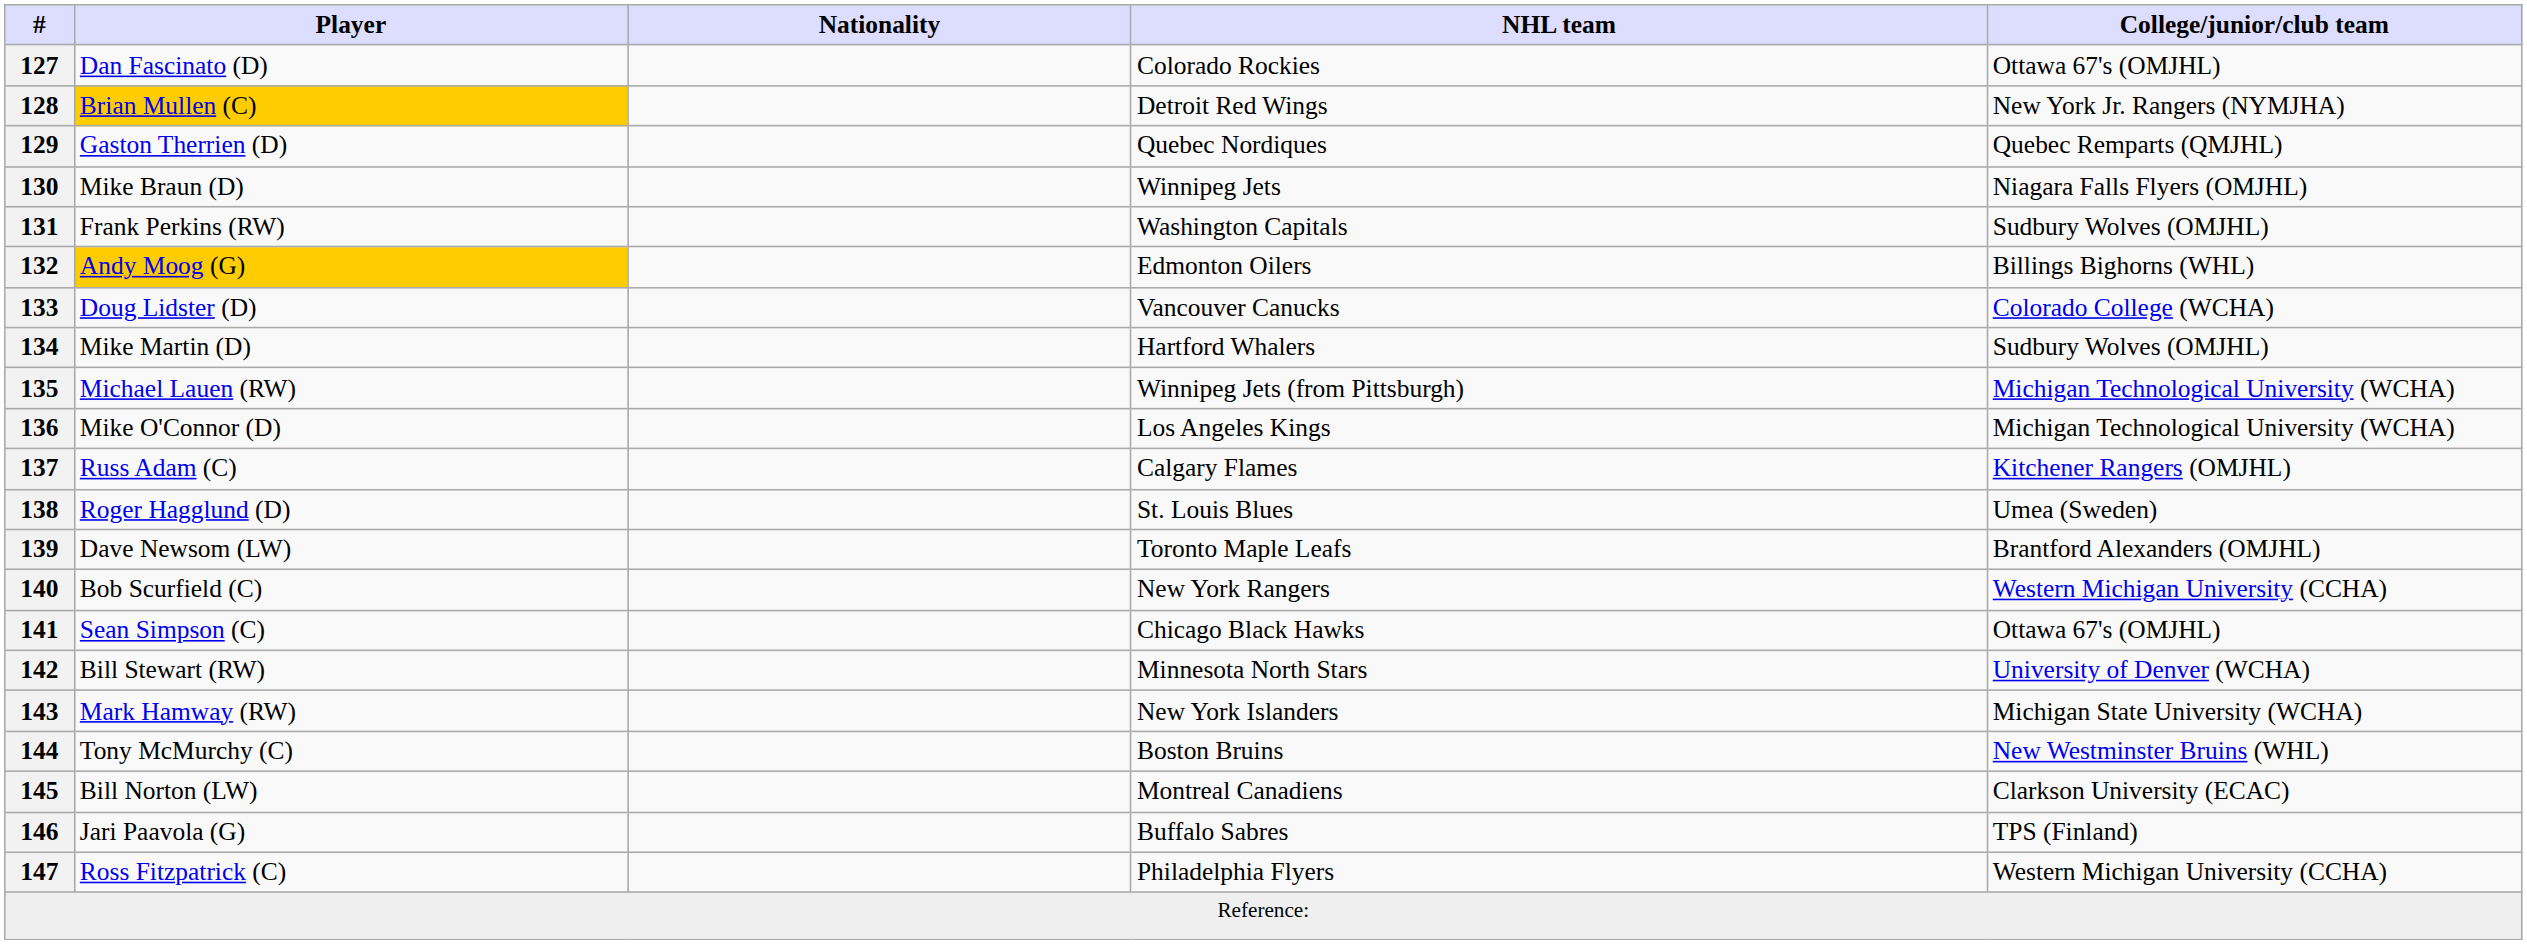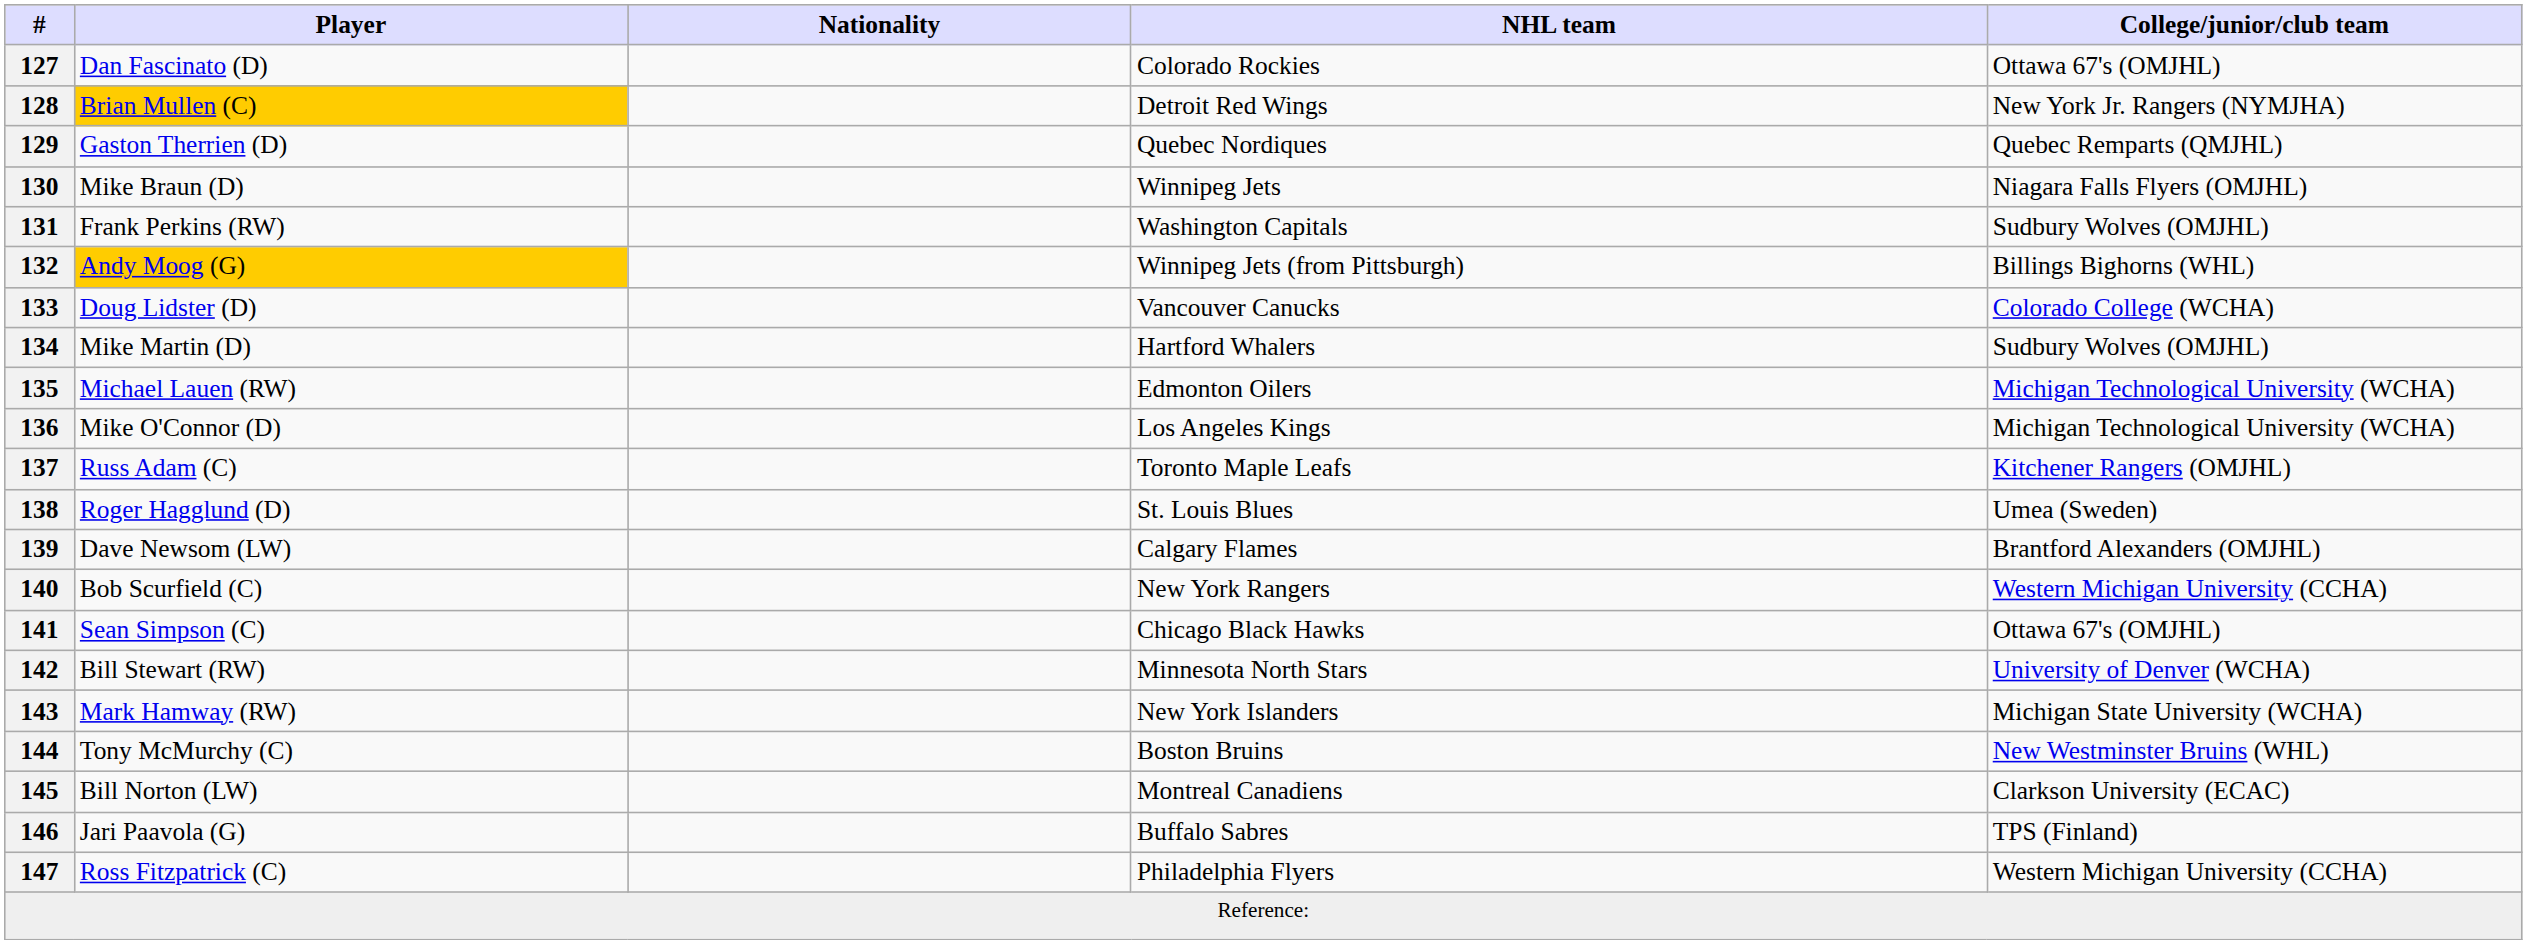 <table class="wikitable" style="width: 100%">
 <tr>
 <th style="background:#ddf; width:2.75%;">#</th>
 <th style="background:#ddf; width:22.0%;">Player</th>
 <th style="background:#ddf; width:20.0%;">Nationality</th>
 <th style="background:#ddf; width:34.0%;">NHL team</th>
 <th style="background:#ddf; width:100.0%;">College/junior/club team</th>
 </tr>
 <tr>
 <th>127</th>
 <td><a href='#'>Dan Fascinato</a> (D)</td>
 <td></td>
 <td>Colorado Rockies</td>
 <td>Ottawa 67's (OMJHL)</td>
 </tr>
 <tr>
 <th>128</th>
 <td bgcolor="#FFCC00"><a href='#'>Brian Mullen</a> (C)</td>
 <td></td>
 <td>Detroit Red Wings</td>
 <td>New York Jr. Rangers (NYMJHA)</td>
 </tr>
 <tr>
 <th>129</th>
 <td><a href='#'>Gaston Therrien</a> (D)</td>
 <td></td>
 <td>Quebec Nordiques</td>
 <td>Quebec Remparts (QMJHL)</td>
 </tr>
 <tr>
 <th>130</th>
 <td>Mike Braun (D)</td>
 <td></td>
 <td>Winnipeg Jets</td>
 <td>Niagara Falls Flyers (OMJHL)</td>
 </tr>
 <tr>
 <th>131</th>
 <td>Frank Perkins (RW)</td>
 <td></td>
 <td>Washington Capitals</td>
 <td>Sudbury Wolves (OMJHL)</td>
 </tr>
 <tr>
 <th>132</th>
 <td bgcolor="#FFCC00"><a href='#'>Andy Moog</a> (G)</td>
 <td></td>
-<td>Edmonton Oilers</td>
+<td>Winnipeg Jets (from Pittsburgh)</td>
 <td>Billings Bighorns (WHL)</td>
 </tr>
 <tr>
 <th>133</th>
 <td><a href='#'>Doug Lidster</a> (D)</td>
 <td></td>
 <td>Vancouver Canucks</td>
 <td><a href='#'>Colorado College</a> (WCHA)</td>
 </tr>
 <tr>
 <th>134</th>
 <td>Mike Martin (D)</td>
 <td></td>
 <td>Hartford Whalers</td>
 <td>Sudbury Wolves (OMJHL)</td>
 </tr>
 <tr>
 <th>135</th>
 <td><a href='#'>Michael Lauen</a> (RW)</td>
 <td></td>
-<td>Winnipeg Jets (from Pittsburgh)</td>
+<td>Edmonton Oilers</td>
 <td><a href='#'>Michigan Technological University</a> (WCHA)</td>
 </tr>
 <tr>
 <th>136</th>
 <td>Mike O'Connor (D)</td>
 <td></td>
 <td>Los Angeles Kings</td>
 <td>Michigan Technological University (WCHA)</td>
 </tr>
 <tr>
 <th>137</th>
 <td><a href='#'>Russ Adam</a> (C)</td>
 <td></td>
-<td>Calgary Flames</td>
+<td>Toronto Maple Leafs</td>
 <td><a href='#'>Kitchener Rangers</a> (OMJHL)</td>
 </tr>
 <tr>
 <th>138</th>
 <td><a href='#'>Roger Hagglund</a> (D)</td>
 <td></td>
 <td>St. Louis Blues</td>
 <td>Umea (Sweden)</td>
 </tr>
 <tr>
 <th>139</th>
 <td>Dave Newsom (LW)</td>
 <td></td>
-<td>Toronto Maple Leafs</td>
+<td>Calgary Flames</td>
 <td>Brantford Alexanders (OMJHL)</td>
 </tr>
 <tr>
 <th>140</th>
 <td>Bob Scurfield (C)</td>
 <td></td>
 <td>New York Rangers</td>
 <td><a href='#'>Western Michigan University</a> (CCHA)</td>
 </tr>
 <tr>
 <th>141</th>
 <td><a href='#'>Sean Simpson</a> (C)</td>
 <td></td>
 <td>Chicago Black Hawks</td>
 <td>Ottawa 67's (OMJHL)</td>
 </tr>
 <tr>
 <th>142</th>
 <td>Bill Stewart (RW)</td>
 <td></td>
 <td>Minnesota North Stars</td>
 <td><a href='#'>University of Denver</a> (WCHA)</td>
 </tr>
 <tr>
 <th>143</th>
 <td><a href='#'>Mark Hamway</a> (RW)</td>
 <td></td>
 <td>New York Islanders</td>
 <td>Michigan State University (WCHA)</td>
 </tr>
 <tr>
 <th>144</th>
 <td>Tony McMurchy (C)</td>
 <td></td>
 <td>Boston Bruins</td>
 <td><a href='#'>New Westminster Bruins</a> (WHL)</td>
 </tr>
 <tr>
 <th>145</th>
 <td>Bill Norton (LW)</td>
 <td></td>
 <td>Montreal Canadiens</td>
 <td>Clarkson University (ECAC)</td>
 </tr>
 <tr>
 <th>146</th>
 <td>Jari Paavola (G)</td>
 <td></td>
 <td>Buffalo Sabres</td>
 <td>TPS (Finland)</td>
 </tr>
 <tr>
 <th>147</th>
 <td><a href='#'>Ross Fitzpatrick</a> (C)</td>
 <td></td>
 <td>Philadelphia Flyers</td>
 <td>Western Michigan University (CCHA)</td>
 </tr>
 <tr>
 <td align=center colspan="6" bgcolor="#efefef"><sup>Reference: </sup></td>
 </tr>
 </table>
